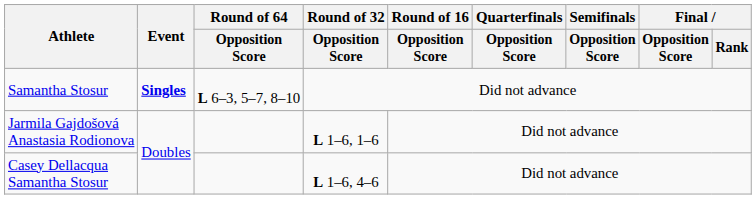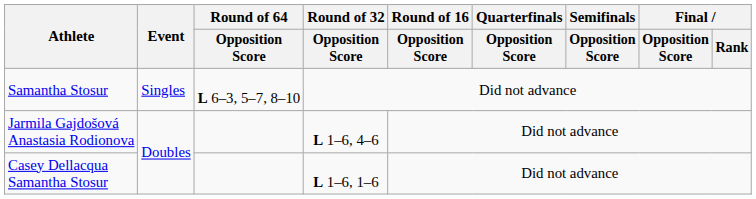 <table class=wikitable style="font-size:90%">
 <tr>
 <th rowspan="2">Athlete</th>
 <th rowspan="2">Event</th>
 <th>Round of 64</th>
 <th>Round of 32</th>
 <th>Round of 16</th>
 <th>Quarterfinals</th>
 <th>Semifinals</th>
 <th colspan=2>Final / </th>
 </tr>
 <tr style="font-size:95%">
 <th>Opposition<br>Score</th>
 <th>Opposition<br>Score</th>
 <th>Opposition<br>Score</th>
 <th>Opposition<br>Score</th>
 <th>Opposition<br>Score</th>
 <th>Opposition<br>Score</th>
 <th>Rank</th>
 </tr>
 <tr align=center>
 <td align=left><a href='#'>Samantha Stosur</a></td>
-<td align=left><strong><a href='#'>Singles</a></strong></td>
+<td align=left><a href='#'>Singles</a></td>
 <td><br><strong>L</strong> 6–3, 5–7, 8–10</td>
 <td colspan=6>Did not advance</td>
 </tr>
 <tr align=center>
 <td align=left><a href='#'>Jarmila Gajdošová</a><br><a href='#'>Anastasia Rodionova</a></td>
 <td align=left rowspan=2><a href='#'>Doubles</a></td>
 <td></td>
-<td><br><strong>L</strong> 1–6, 1–6</td>
+<td><br><strong>L</strong> 1–6, 4–6</td>
 <td colspan=5>Did not advance</td>
 </tr>
 <tr align=center>
 <td align=left><a href='#'>Casey Dellacqua</a><br><a href='#'>Samantha Stosur</a></td>
 <td></td>
-<td><br><strong>L</strong> 1–6, 4–6</td>
+<td><br><strong>L</strong> 1–6, 1–6</td>
 <td colspan=5>Did not advance</td>
 </tr>
 </table>
